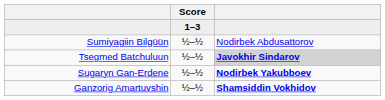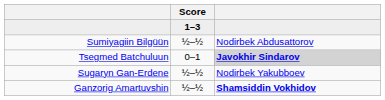 <table class="wikitable" style="text-align: center; ">
 <tr>
 <th align="right" width="270"></th>
 <th width="65">Score</th>
 <th align="left" width="270"></th>
 </tr>
 <tr style="background:#eeeeee;">
 <td align=right></td>
 <td align=center><strong>1–3</strong></td>
 <td align=left></td>
 </tr>
 <tr>
 <td align=right><a href='#'>Sumiyagiin Bilgüün</a></td>
 <td align=center>½–½</td>
 <td align=left><a href='#'>Nodirbek Abdusattorov</a></td>
 </tr>
 <tr>
 <td align=right><a href='#'>Tsegmed Batchuluun</a></td>
-<td align=center>½–½</td>
+<td align=center>0–1</td>
 <td align=left style="background: lightgrey;"><strong><a href='#'>Javokhir Sindarov</a></strong></td>
 </tr>
 <tr>
 <td align=right><a href='#'>Sugaryn Gan-Erdene</a></td>
 <td align=center>½–½</td>
-<td align=left><strong><a href='#'>Nodirbek Yakubboev</a></strong></td>
+<td align=left><a href='#'>Nodirbek Yakubboev</a></td>
 </tr>
 <tr>
 <td align=right><a href='#'>Ganzorig Amartuvshin</a></td>
 <td align=center>½–½</td>
 <td align=left><strong><a href='#'>Shamsiddin Vokhidov</a></strong></td>
 </tr>
 </table>
